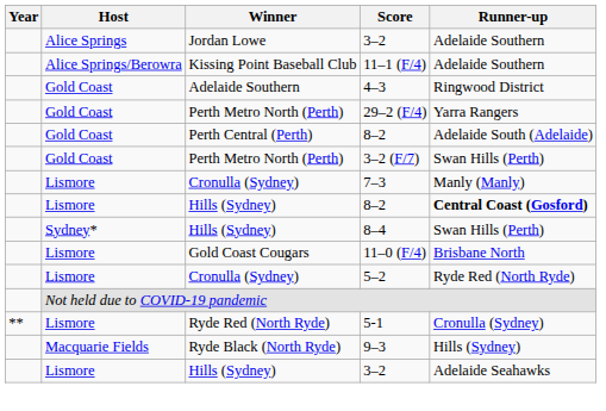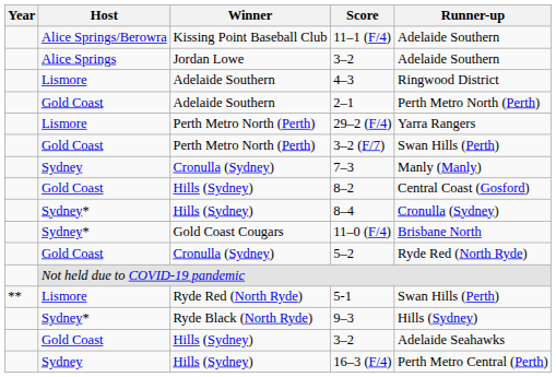 <table class="wikitable">
 <tr>
 <th>Year</th>
 <th>Host</th>
 <th>Winner</th>
 <th>Score</th>
 <th>Runner-up</th>
 </tr>
 <tr>
 <td></td>
+<td><a href='#'>Alice Springs/Berowra</a></td>
+<td>Kissing Point Baseball Club</td>
+<td>11–1 (<a href='#'>F/4</a>)</td>
+<td>Adelaide Southern</td>
+</tr>
+<tr>
+<td></td>
 <td><a href='#'>Alice Springs</a></td>
 <td>Jordan Lowe</td>
 <td>3–2</td>
 <td>Adelaide Southern</td>
 </tr>
 <tr>
 <td></td>
-<td><a href='#'>Alice Springs/Berowra</a></td>
-<td>Kissing Point Baseball Club</td>
-<td>11–1 (<a href='#'>F/4</a>)</td>
-<td>Adelaide Southern</td>
-</tr>
-<tr>
-<td></td>
-<td><a href='#'>Gold Coast</a></td>
+<td><a href='#'>Lismore</a></td>
 <td>Adelaide Southern</td>
 <td>4–3</td>
 <td>Ringwood District</td>
 </tr>
 <tr>
 <td></td>
 <td><a href='#'>Gold Coast</a></td>
+<td>Adelaide Southern</td>
+<td>2–1</td>
+<td>Perth Metro North (<a href='#'>Perth</a>)</td>
+</tr>
+<tr>
+<td></td>
+<td><a href='#'>Lismore</a></td>
 <td>Perth Metro North (<a href='#'>Perth</a>)</td>
 <td>29–2 (<a href='#'>F/4</a>)</td>
 <td>Yarra Rangers</td>
-</tr>
-<tr>
-<td></td>
-<td><a href='#'>Gold Coast</a></td>
-<td>Perth Central (<a href='#'>Perth</a>)</td>
-<td>8–2</td>
-<td>Adelaide South (<a href='#'>Adelaide</a>)</td>
 </tr>
 <tr>
 <td></td>
 <td><a href='#'>Gold Coast</a></td>
 <td>Perth Metro North (<a href='#'>Perth</a>)</td>
 <td>3–2 (<a href='#'>F/7</a>)</td>
 <td>Swan Hills (<a href='#'>Perth</a>)</td>
 </tr>
 <tr>
 <td></td>
-<td><a href='#'>Lismore</a></td>
+<td><a href='#'>Sydney</a></td>
 <td><a href='#'>Cronulla</a> (<a href='#'>Sydney</a>)</td>
 <td>7–3</td>
 <td>Manly (<a href='#'>Manly</a>)</td>
 </tr>
 <tr>
 <td></td>
-<td><a href='#'>Lismore</a></td>
+<td><a href='#'>Gold Coast</a></td>
 <td><a href='#'>Hills</a> (<a href='#'>Sydney</a>)</td>
 <td>8–2</td>
-<td><strong>Central Coast (<a href='#'>Gosford</a>)</strong></td>
+<td>Central Coast (<a href='#'>Gosford</a>)</td>
 </tr>
 <tr>
 <td></td>
 <td><a href='#'>Sydney</a>*</td>
 <td><a href='#'>Hills</a> (<a href='#'>Sydney</a>)</td>
 <td>8–4</td>
-<td>Swan Hills (<a href='#'>Perth</a>)</td>
+<td><a href='#'>Cronulla</a> (<a href='#'>Sydney</a>)</td>
 </tr>
 <tr>
 <td></td>
-<td><a href='#'>Lismore</a></td>
+<td><a href='#'>Sydney</a>*</td>
 <td>Gold Coast Cougars</td>
 <td>11–0 (<a href='#'>F/4</a>)</td>
 <td><a href='#'>Brisbane North</a></td>
 </tr>
 <tr>
 <td></td>
-<td><a href='#'>Lismore</a></td>
+<td><a href='#'>Gold Coast</a></td>
 <td><a href='#'>Cronulla</a> (<a href='#'>Sydney</a>)</td>
 <td>5–2</td>
 <td>Ryde Red (<a href='#'>North Ryde</a>)</td>
 </tr>
 <tr>
 <td></td>
 <td colspan=4; style="background:#e3e3e3;"><em>Not held due to <a href='#'>COVID-19 pandemic</a></em></td>
 </tr>
 <tr>
 <td>**</td>
 <td><a href='#'>Lismore</a></td>
 <td>Ryde Red (<a href='#'>North Ryde</a>)</td>
 <td>5-1</td>
-<td><a href='#'>Cronulla</a> (<a href='#'>Sydney</a>)</td>
+<td>Swan Hills (<a href='#'>Perth</a>)</td>
 </tr>
 <tr>
 <td></td>
-<td><a href='#'>Macquarie Fields</a></td>
+<td><a href='#'>Sydney</a>*</td>
 <td>Ryde Black (<a href='#'>North Ryde</a>)</td>
 <td>9–3</td>
 <td>Hills (<a href='#'>Sydney</a>)</td>
 </tr>
 <tr>
 <td></td>
-<td><a href='#'>Lismore</a></td>
+<td><a href='#'>Gold Coast</a></td>
 <td><a href='#'>Hills</a> (<a href='#'>Sydney</a>)</td>
 <td>3–2</td>
 <td>Adelaide Seahawks</td>
 </tr>
+<tr>
+<td></td>
+<td><a href='#'>Sydney</a></td>
+<td><a href='#'>Hills</a> (<a href='#'>Sydney</a>)</td>
+<td>16–3 (<a href='#'>F/4</a>)</td>
+<td>Perth Metro Central (<a href='#'>Perth</a>)</td>
+</tr>
 </table>
